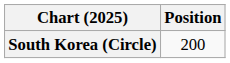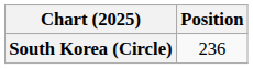 <table class="wikitable plainrowheaders" style="text-align:center">
 <tr>
 <th scope="col">Chart (2025)</th>
 <th scope="col">Position</th>
 </tr>
 <tr>
 <th scope="row">South Korea (Circle)</th>
-<td>200</td>
+<td>236</td>
 </tr>
 </table>
